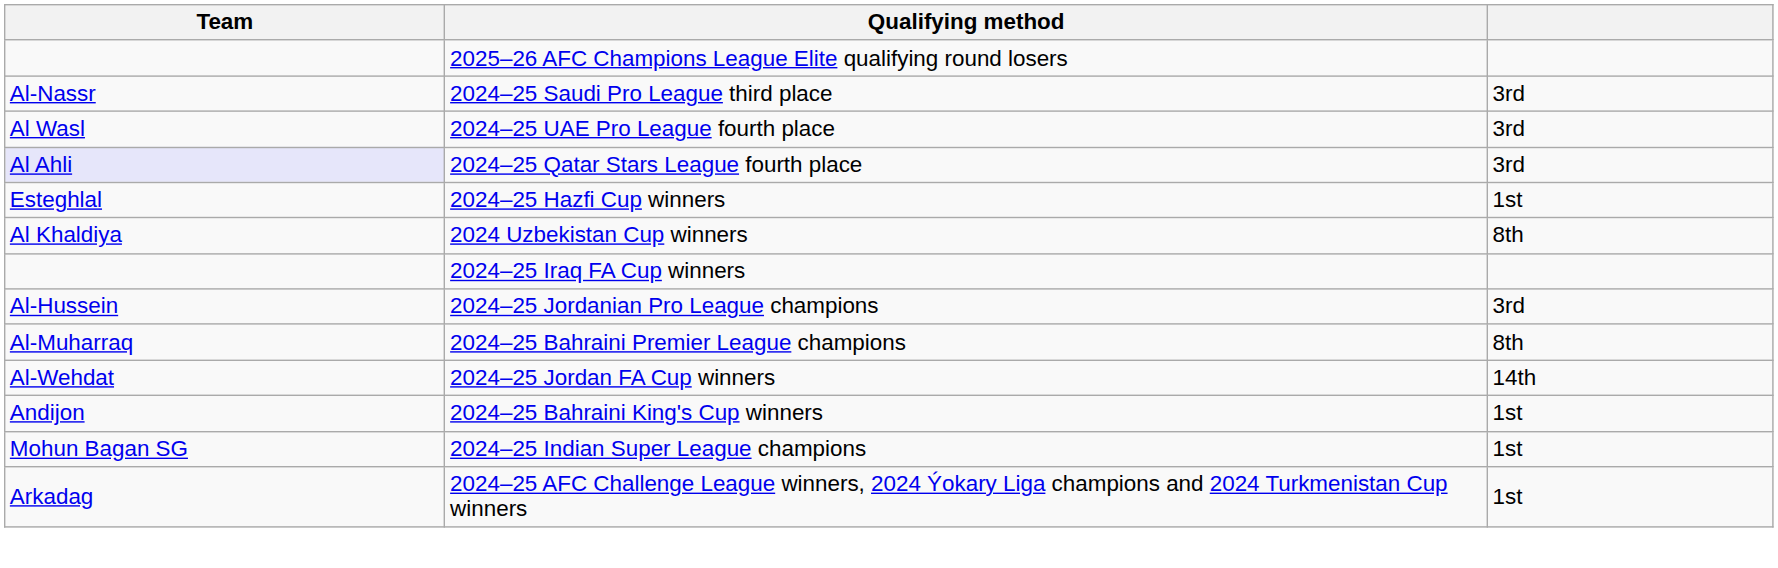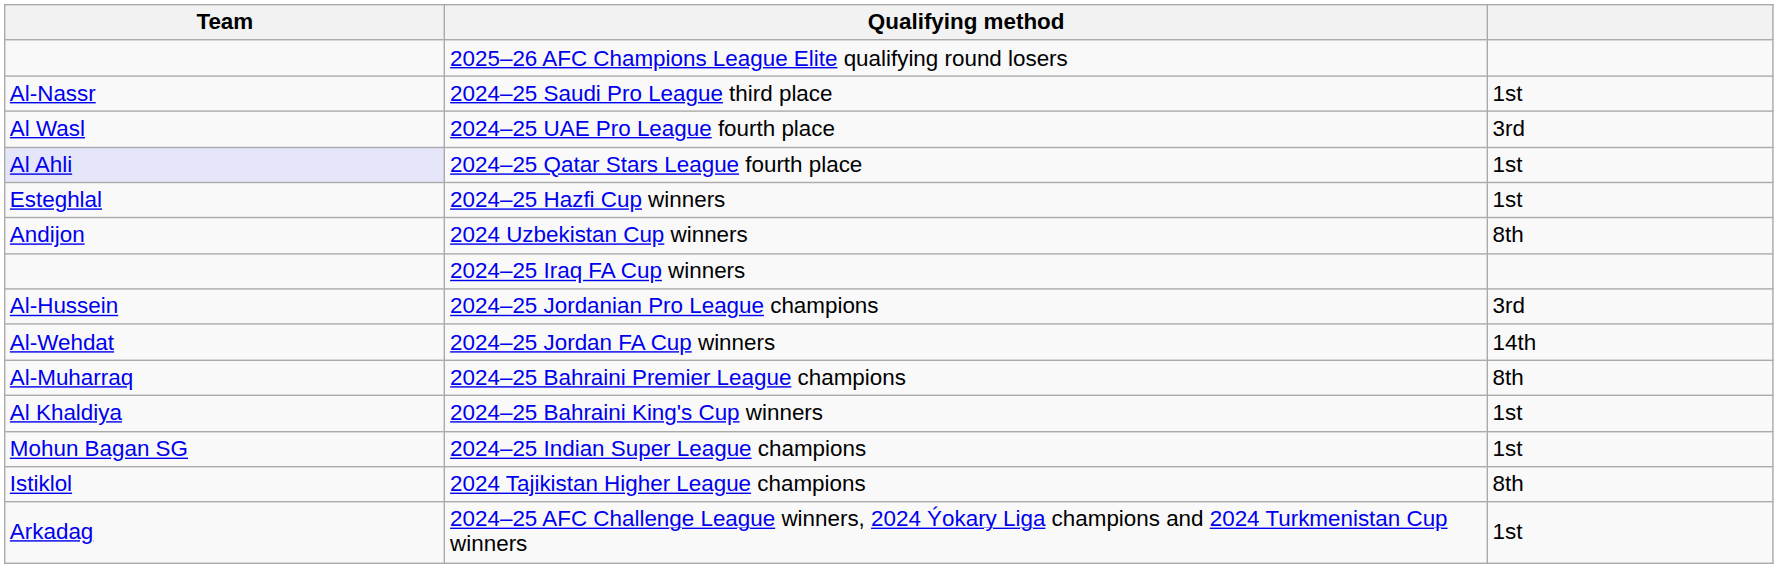 <table class="wikitable" style="table-layout:fixed;width:100%;">
 <tr>
 <th width=25%>Team</th>
 <th width=60%>Qualifying method</th>
 <th width=16%> </th>
 </tr>
 <tr>
 <td></td>
 <td><a href='#'>2025–26 AFC Champions League Elite</a> qualifying round losers</td>
 <td></td>
 </tr>
 <tr>
 <td> <a href='#'>Al-Nassr</a></td>
 <td><a href='#'>2024–25 Saudi Pro League</a> third place</td>
-<td>3rd </td>
+<td>1st</td>
 </tr>
 <tr>
 <td> <a href='#'>Al Wasl</a></td>
 <td><a href='#'>2024–25 UAE Pro League</a> fourth place</td>
 <td>3rd </td>
 </tr>
 <tr>
 <td style="background: lavender;"> <a href='#'>Al Ahli</a></td>
 <td><a href='#'>2024–25 Qatar Stars League</a> fourth place</td>
-<td>3rd </td>
+<td>1st</td>
 </tr>
 <tr>
 <td> <a href='#'>Esteghlal</a></td>
 <td><a href='#'>2024–25 Hazfi Cup</a> winners</td>
 <td>1st</td>
 </tr>
 <tr>
-<td> <a href='#'>Al Khaldiya</a></td>
+<td> <a href='#'>Andijon</a></td>
 <td><a href='#'>2024 Uzbekistan Cup</a> winners</td>
 <td>8th </td>
 </tr>
 <tr>
 <td></td>
 <td><a href='#'>2024–25 Iraq FA Cup</a> winners</td>
 <td></td>
 </tr>
 <tr>
 <td> <a href='#'>Al-Hussein</a></td>
 <td><a href='#'>2024–25 Jordanian Pro League</a> champions</td>
 <td>3rd </td>
 </tr>
 <tr>
+<td> <a href='#'>Al-Wehdat</a></td>
+<td><a href='#'>2024–25 Jordan FA Cup</a> winners</td>
+<td>14th </td>
+</tr>
+<tr>
 <td> <a href='#'>Al-Muharraq</a></td>
 <td><a href='#'>2024–25 Bahraini Premier League</a> champions</td>
 <td>8th </td>
 </tr>
 <tr>
-<td> <a href='#'>Al-Wehdat</a></td>
-<td><a href='#'>2024–25 Jordan FA Cup</a> winners</td>
-<td>14th </td>
-</tr>
-<tr>
-<td> <a href='#'>Andijon</a></td>
+<td> <a href='#'>Al Khaldiya</a></td>
 <td><a href='#'>2024–25 Bahraini King's Cup</a> winners</td>
 <td>1st</td>
 </tr>
 <tr>
 <td> <a href='#'>Mohun Bagan SG</a></td>
 <td><a href='#'>2024–25 Indian Super League</a> champions</td>
 <td>1st</td>
 </tr>
 <tr>
+<td> <a href='#'>Istiklol</a></td>
+<td><a href='#'>2024 Tajikistan Higher League</a> champions</td>
+<td>8th </td>
+</tr>
+<tr>
 <td> <a href='#'>Arkadag</a></td>
 <td><a href='#'>2024–25 AFC Challenge League</a> winners, <a href='#'>2024 Ýokary Liga</a> champions and <a href='#'>2024 Turkmenistan Cup</a> winners</td>
 <td>1st</td>
 </tr>
 </table>
